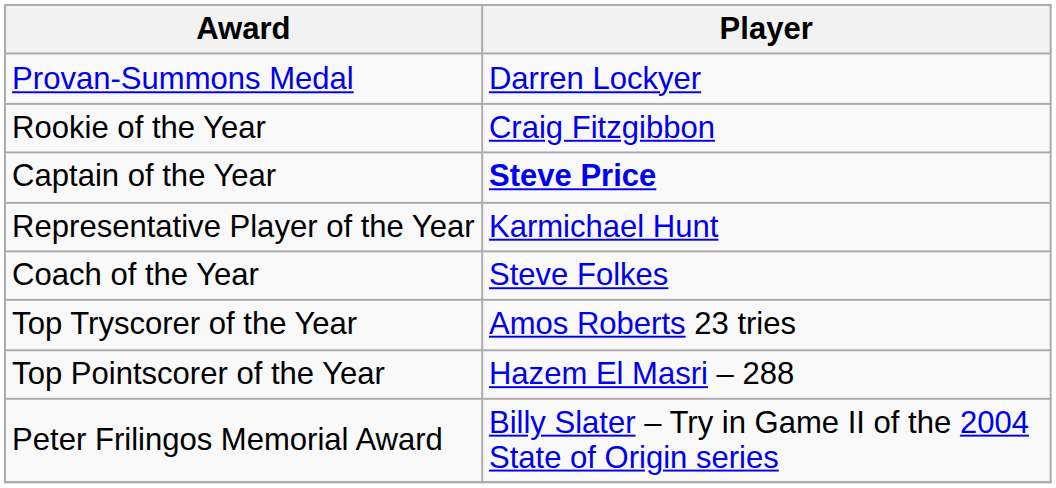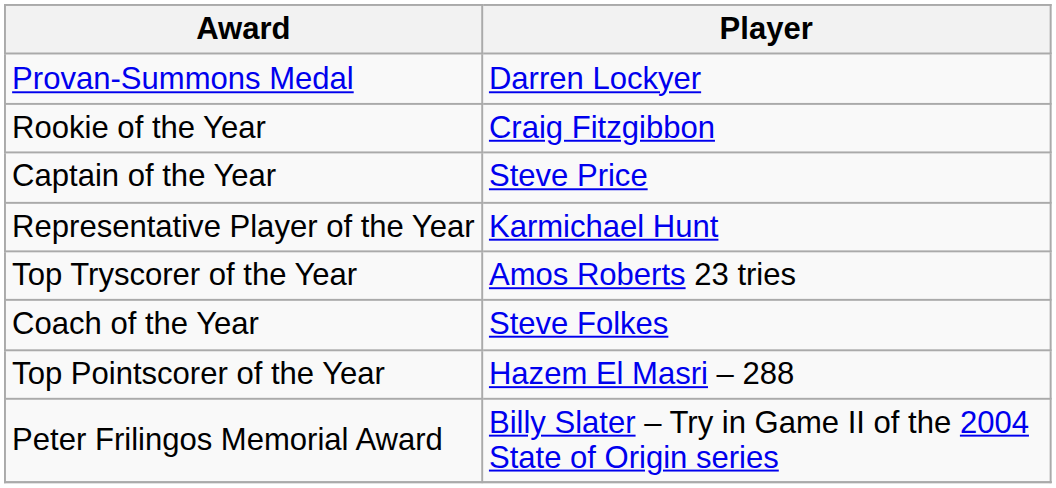 <table class="wikitable" width=540px>
 <tr>
 <th width=200px>Award</th>
 <th width=240px abbr="Player">Player</th>
 </tr>
 <tr>
 <td><a href='#'>Provan-Summons Medal</a></td>
 <td> <a href='#'>Darren Lockyer</a></td>
 </tr>
 <tr>
 <td>Rookie of the Year</td>
 <td>  <a href='#'>Craig Fitzgibbon</a></td>
 </tr>
 <tr>
 <td>Captain of the Year</td>
-<td><strong> <a href='#'>Steve Price</a></strong></td>
+<td> <a href='#'>Steve Price</a></td>
 </tr>
 <tr>
 <td>Representative Player of the Year</td>
 <td> <a href='#'>Karmichael Hunt</a></td>
 </tr>
 <tr>
+<td>Top Tryscorer of the Year</td>
+<td> <a href='#'>Amos Roberts</a> 23 tries</td>
+</tr>
+<tr>
 <td>Coach of the Year</td>
 <td> <a href='#'>Steve Folkes</a></td>
-</tr>
-<tr>
-<td>Top Tryscorer of the Year</td>
-<td> <a href='#'>Amos Roberts</a> 23 tries</td>
 </tr>
 <tr>
 <td>Top Pointscorer of the Year</td>
 <td>  <a href='#'>Hazem El Masri</a> – 288</td>
 </tr>
 <tr>
 <td>Peter Frilingos Memorial Award</td>
 <td> <a href='#'>Billy Slater</a> – Try in Game II of the <a href='#'>2004 State of Origin series</a></td>
 </tr>
 <tr>
 </tr>
 </table>
